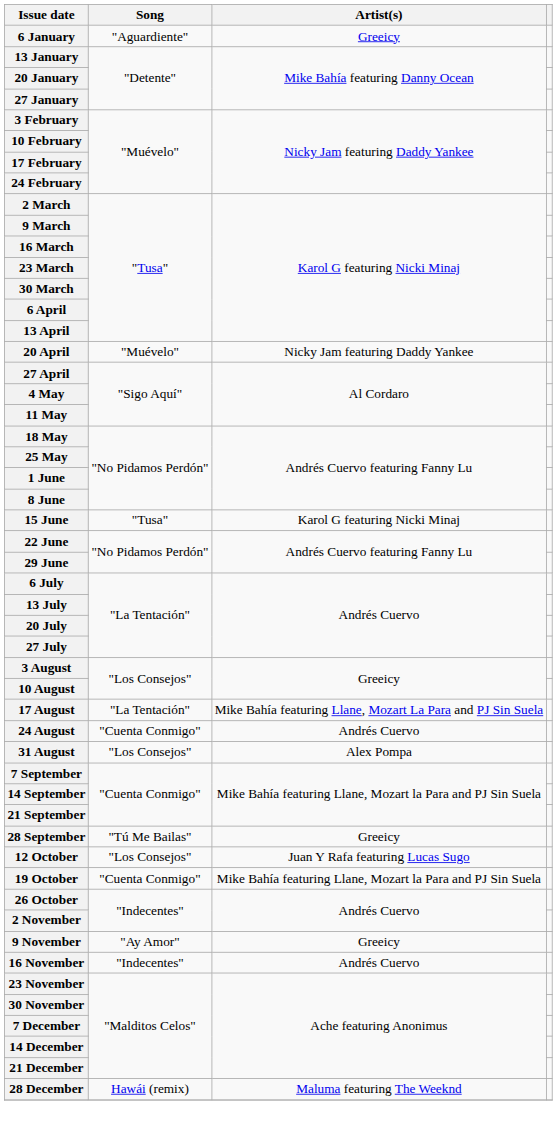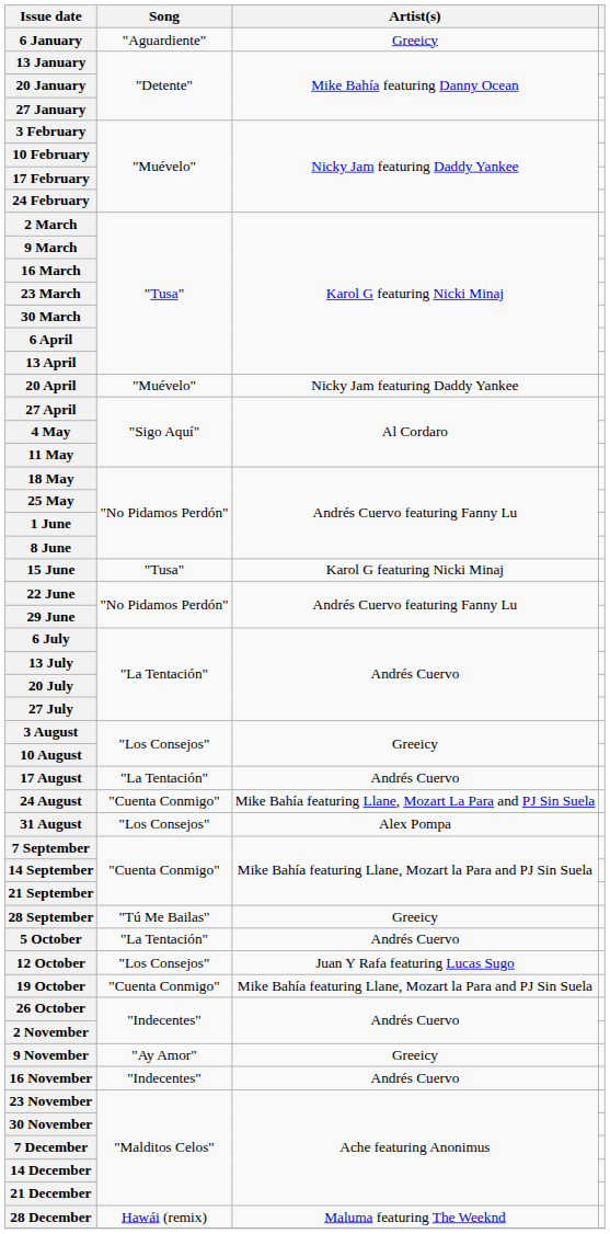 <table class="wikitable plainrowheaders" style="text-align: center">
 <tr>
 <th scope="col">Issue date</th>
 <th scope="col">Song</th>
 <th scope="col">Artist(s)</th>
 <th scope="col"></th>
 </tr>
 <tr>
 <th scope="row">6 January</th>
 <td>"Aguardiente"</td>
 <td><a href='#'>Greeicy</a></td>
 <td></td>
 </tr>
 <tr>
 <th scope="row">13 January</th>
 <td rowspan="3">"Detente"</td>
 <td rowspan="3"><a href='#'>Mike Bahía</a> featuring <a href='#'>Danny Ocean</a></td>
 <td></td>
 </tr>
 <tr>
 <th scope="row">20 January</th>
 <td></td>
 </tr>
 <tr>
 <th scope="row">27 January</th>
 <td></td>
 </tr>
 <tr>
 <th scope="row">3 February</th>
 <td rowspan="4">"Muévelo"</td>
 <td rowspan="4"><a href='#'>Nicky Jam</a> featuring <a href='#'>Daddy Yankee</a></td>
 <td></td>
 </tr>
 <tr>
 <th scope="row">10 February</th>
 <td></td>
 </tr>
 <tr>
 <th scope="row">17 February</th>
 <td></td>
 </tr>
 <tr>
 <th scope="row">24 February</th>
 <td></td>
 </tr>
 <tr>
 <th scope="row">2 March</th>
 <td rowspan="7">"<a href='#'>Tusa</a>"</td>
 <td rowspan="7"><a href='#'>Karol G</a> featuring <a href='#'>Nicki Minaj</a></td>
 <td></td>
 </tr>
 <tr>
 <th scope="row">9 March</th>
 <td></td>
 </tr>
 <tr>
 <th scope="row">16 March</th>
 <td></td>
 </tr>
 <tr>
 <th scope="row">23 March</th>
 <td></td>
 </tr>
 <tr>
 <th scope="row">30 March</th>
 <td></td>
 </tr>
 <tr>
 <th scope="row">6 April</th>
 <td></td>
 </tr>
 <tr>
 <th scope="row">13 April</th>
 <td></td>
 </tr>
 <tr>
 <th scope="row">20 April</th>
 <td>"Muévelo"</td>
 <td>Nicky Jam featuring Daddy Yankee</td>
 <td></td>
 </tr>
 <tr>
 <th scope="row">27 April</th>
 <td rowspan="3">"Sigo Aquí"</td>
 <td rowspan="3">Al Cordaro</td>
 <td></td>
 </tr>
 <tr>
 <th scope="row">4 May</th>
 <td></td>
 </tr>
 <tr>
 <th scope="row">11 May</th>
 <td></td>
 </tr>
 <tr>
 <th scope="row">18 May</th>
 <td rowspan="4">"No Pidamos Perdón"</td>
 <td rowspan="4">Andrés Cuervo featuring Fanny Lu</td>
 <td></td>
 </tr>
 <tr>
 <th scope="row">25 May</th>
 <td></td>
 </tr>
 <tr>
 <th scope="row">1 June</th>
 <td></td>
 </tr>
 <tr>
 <th scope="row">8 June</th>
 <td></td>
 </tr>
 <tr>
 <th scope="row">15 June</th>
 <td>"Tusa"</td>
 <td>Karol G featuring Nicki Minaj</td>
 <td></td>
 </tr>
 <tr>
 <th scope="row">22 June</th>
 <td rowspan="2">"No Pidamos Perdón"</td>
 <td rowspan="2">Andrés Cuervo featuring Fanny Lu</td>
 <td></td>
 </tr>
 <tr>
 <th scope="row">29 June</th>
 <td></td>
 </tr>
 <tr>
 <th scope="row">6 July</th>
 <td rowspan="4">"La Tentación"</td>
 <td rowspan="4">Andrés Cuervo</td>
 <td></td>
 </tr>
 <tr>
 <th scope="row">13 July</th>
 <td></td>
 </tr>
 <tr>
 <th scope="row">20 July</th>
 <td></td>
 </tr>
 <tr>
 <th scope="row">27 July</th>
 <td></td>
 </tr>
 <tr>
 <th scope="row">3 August</th>
 <td rowspan="2">"Los Consejos"</td>
 <td rowspan="2">Greeicy</td>
 <td></td>
 </tr>
 <tr>
 <th scope="row">10 August</th>
 <td></td>
 </tr>
 <tr>
 <th scope="row">17 August</th>
 <td>"La Tentación"</td>
-<td>Mike Bahía featuring <a href='#'>Llane</a>, <a href='#'>Mozart La Para</a> and <a href='#'>PJ Sin Suela</a></td>
+<td>Andrés Cuervo</td>
 <td></td>
 </tr>
 <tr>
 <th scope="row">24 August</th>
 <td>"Cuenta Conmigo"</td>
-<td>Andrés Cuervo</td>
+<td>Mike Bahía featuring <a href='#'>Llane</a>, <a href='#'>Mozart La Para</a> and <a href='#'>PJ Sin Suela</a></td>
 <td></td>
 </tr>
 <tr>
 <th scope="row">31 August</th>
 <td>"Los Consejos"</td>
 <td>Alex Pompa</td>
 <td></td>
 </tr>
 <tr>
 <th scope="row">7 September</th>
 <td rowspan="3">"Cuenta Conmigo"</td>
 <td rowspan="3">Mike Bahía featuring Llane, Mozart la Para and PJ Sin Suela</td>
 <td></td>
 </tr>
 <tr>
 <th scope="row">14 September</th>
 <td></td>
 </tr>
 <tr>
 <th scope="row">21 September</th>
 <td></td>
 </tr>
 <tr>
 <th scope="row">28 September</th>
 <td>"Tú Me Bailas"</td>
 <td>Greeicy</td>
+<td></td>
+</tr>
+<tr>
+<th scope="row">5 October</th>
+<td>"La Tentación"</td>
+<td>Andrés Cuervo</td>
 <td></td>
 </tr>
 <tr>
 <th scope="row">12 October</th>
 <td>"Los Consejos"</td>
 <td>Juan Y Rafa featuring <a href='#'>Lucas Sugo</a></td>
 <td></td>
 </tr>
 <tr>
 <th scope="row">19 October</th>
 <td>"Cuenta Conmigo"</td>
 <td>Mike Bahía featuring Llane, Mozart la Para and PJ Sin Suela</td>
 <td></td>
 </tr>
 <tr>
 <th scope="row">26 October</th>
 <td rowspan="2">"Indecentes"</td>
 <td rowspan="2">Andrés Cuervo</td>
 <td></td>
 </tr>
 <tr>
 <th scope="row">2 November</th>
 <td></td>
 </tr>
 <tr>
 <th scope="row">9 November</th>
 <td>"Ay Amor"</td>
 <td>Greeicy</td>
 <td></td>
 </tr>
 <tr>
 <th scope="row">16 November</th>
 <td>"Indecentes"</td>
 <td>Andrés Cuervo</td>
 <td></td>
 </tr>
 <tr>
 <th scope="row">23 November</th>
 <td rowspan="5">"Malditos Celos"</td>
 <td rowspan="5">Ache featuring Anonimus</td>
 <td></td>
 </tr>
 <tr>
 <th scope="row">30 November</th>
 <td></td>
 </tr>
 <tr>
 <th scope="row">7 December</th>
 <td></td>
 </tr>
 <tr>
 <th scope="row">14 December</th>
 <td></td>
 </tr>
 <tr>
 <th scope="row">21 December</th>
 <td></td>
 </tr>
 <tr>
 <th scope="row">28 December</th>
 <td><a href='#'>Hawái</a> (remix)</td>
 <td><a href='#'>Maluma</a> featuring <a href='#'>The Weeknd</a></td>
 <td></td>
 </tr>
 <tr>
 </tr>
 </table>
